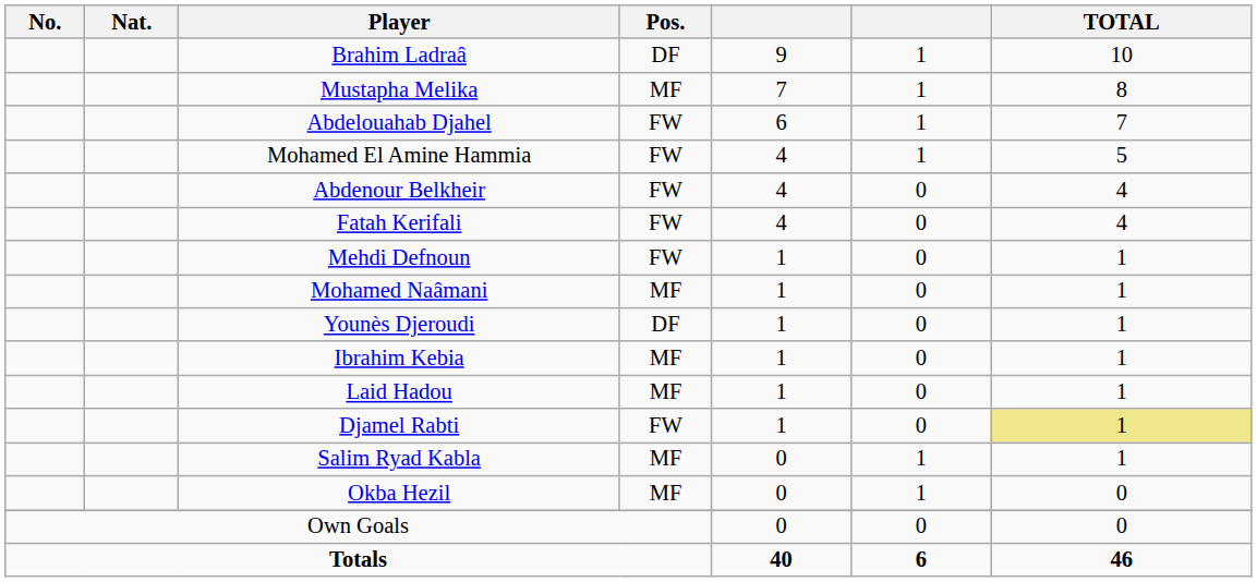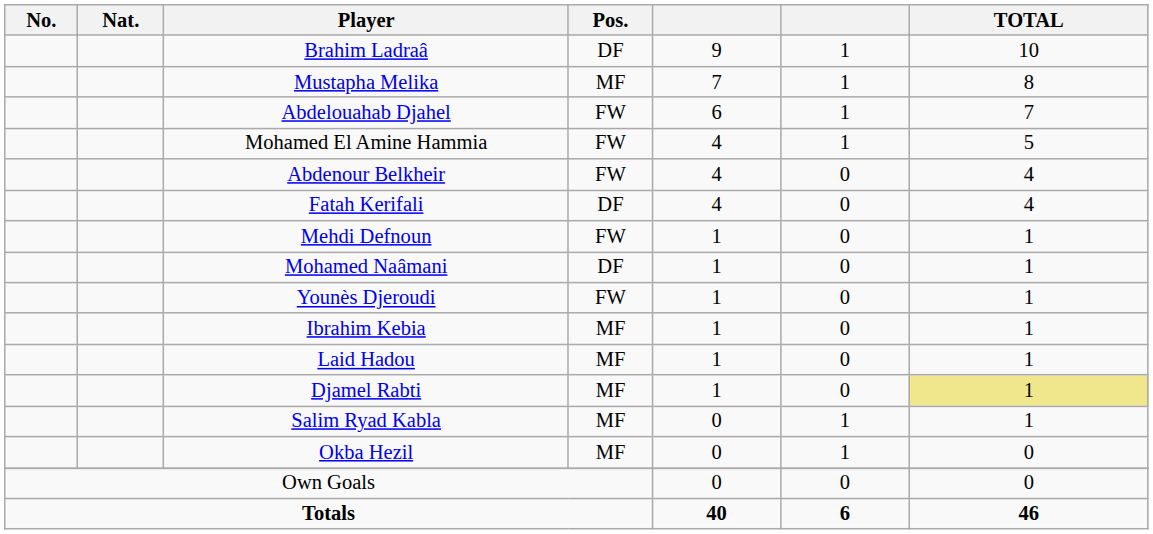 <table class="wikitable sortable alternance"  style="font-size:85%; text-align:center; line-height:14px; width:60%;">
 <tr>
 <th width=10>No.</th>
 <th width=10>Nat.</th>
 <th width=140>Player</th>
 <th width=10>Pos.</th>
 <th width=40></th>
 <th width=40></th>
 <th width=80>TOTAL</th>
 </tr>
 <tr>
 <td></td>
 <td></td>
 <td><a href='#'>Brahim Ladraâ</a></td>
 <td>DF</td>
 <td>9</td>
 <td>1</td>
 <td>10</td>
 </tr>
 <tr>
 <td></td>
 <td></td>
 <td><a href='#'>Mustapha Melika</a></td>
 <td>MF</td>
 <td>7</td>
 <td>1</td>
 <td>8</td>
 </tr>
 <tr>
 <td></td>
 <td></td>
 <td><a href='#'>Abdelouahab Djahel</a></td>
 <td>FW</td>
 <td>6</td>
 <td>1</td>
 <td>7</td>
 </tr>
 <tr>
 <td></td>
 <td></td>
 <td>Mohamed El Amine Hammia</td>
 <td>FW</td>
 <td>4</td>
 <td>1</td>
 <td>5</td>
 </tr>
 <tr>
 <td></td>
 <td></td>
 <td><a href='#'>Abdenour Belkheir</a></td>
 <td>FW</td>
 <td>4</td>
 <td>0</td>
 <td>4</td>
 </tr>
 <tr>
 <td></td>
 <td></td>
 <td><a href='#'>Fatah Kerifali</a></td>
-<td>FW</td>
+<td>DF</td>
 <td>4</td>
 <td>0</td>
 <td>4</td>
 </tr>
 <tr>
 <td></td>
 <td></td>
 <td><a href='#'>Mehdi Defnoun</a></td>
 <td>FW</td>
 <td>1</td>
 <td>0</td>
 <td>1</td>
 </tr>
 <tr>
 <td></td>
 <td></td>
 <td><a href='#'>Mohamed Naâmani</a></td>
-<td>MF</td>
+<td>DF</td>
 <td>1</td>
 <td>0</td>
 <td>1</td>
 </tr>
 <tr>
 <td></td>
 <td></td>
 <td><a href='#'>Younès Djeroudi</a></td>
-<td>DF</td>
+<td>FW</td>
 <td>1</td>
 <td>0</td>
 <td>1</td>
 </tr>
 <tr>
 <td></td>
 <td></td>
 <td><a href='#'>Ibrahim Kebia</a></td>
 <td>MF</td>
 <td>1</td>
 <td>0</td>
 <td>1</td>
 </tr>
 <tr>
 <td></td>
 <td></td>
 <td><a href='#'>Laid Hadou</a></td>
 <td>MF</td>
 <td>1</td>
 <td>0</td>
 <td>1</td>
 </tr>
 <tr>
 <td></td>
 <td></td>
 <td><a href='#'>Djamel Rabti</a></td>
-<td>FW</td>
+<td>MF</td>
 <td>1</td>
 <td>0</td>
 <td style="background: khaki;">1</td>
 </tr>
 <tr>
 <td></td>
 <td></td>
 <td><a href='#'>Salim Ryad Kabla</a></td>
 <td>MF</td>
 <td>0</td>
 <td>1</td>
 <td>1</td>
 </tr>
 <tr>
 <td></td>
 <td></td>
 <td><a href='#'>Okba Hezil</a></td>
 <td>MF</td>
 <td>0</td>
 <td>1</td>
 <td>0</td>
 </tr>
 <tr>
 </tr>
 <tr class="sortbottom">
 <td colspan="4">Own Goals</td>
 <td>0</td>
 <td>0</td>
 <td>0</td>
 </tr>
 <tr class="sortbottom">
 <td colspan="4"><strong>Totals</strong></td>
 <td><strong>40</strong></td>
 <td><strong>6</strong></td>
 <td><strong>46</strong></td>
 </tr>
 </table>
